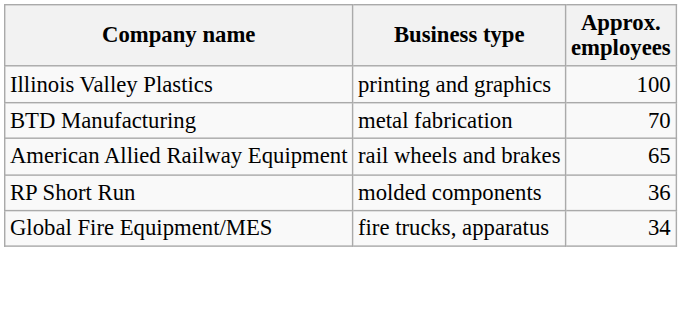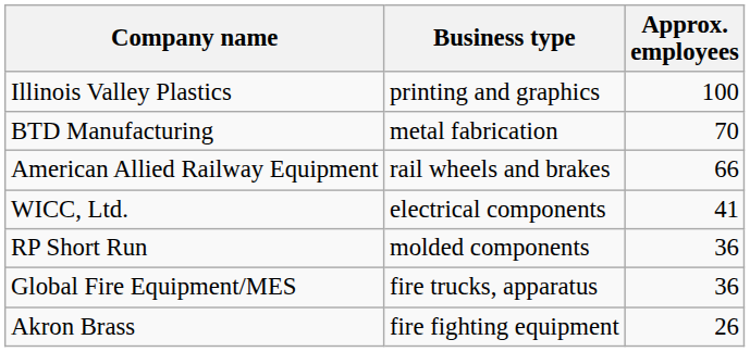 <table class="wikitable sortable">
 <tr>
 <th>Company name</th>
 <th>Business type</th>
 <th>Approx.<br>employees</th>
 </tr>
 <tr>
 <td>Illinois Valley Plastics</td>
 <td>printing and graphics</td>
 <td align=right>100</td>
 </tr>
 <tr>
 <td>BTD Manufacturing</td>
 <td>metal fabrication</td>
 <td align=right>70</td>
 </tr>
 <tr>
 <td>American Allied Railway Equipment</td>
 <td>rail wheels and brakes</td>
-<td align=right>65</td>
+<td align=right>66</td>
+</tr>
+<tr>
+<td>WICC, Ltd.</td>
+<td>electrical components</td>
+<td align=right>41</td>
 </tr>
 <tr>
 <td>RP Short Run</td>
 <td>molded components</td>
 <td align=right>36</td>
 </tr>
 <tr>
 <td>Global Fire Equipment/MES</td>
 <td>fire trucks, apparatus</td>
-<td align=right>34</td>
+<td align=right>36</td>
+</tr>
+<tr>
+<td>Akron Brass</td>
+<td>fire fighting equipment</td>
+<td align=right>26</td>
 </tr>
 </table>
